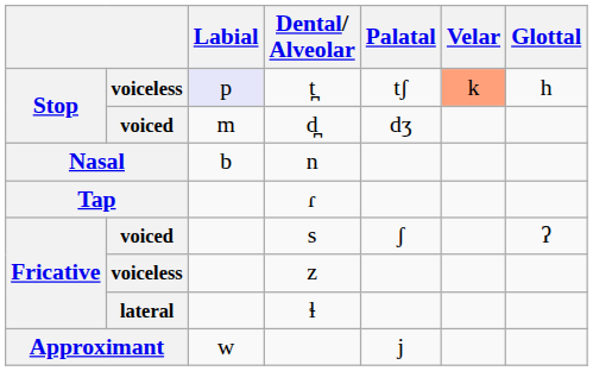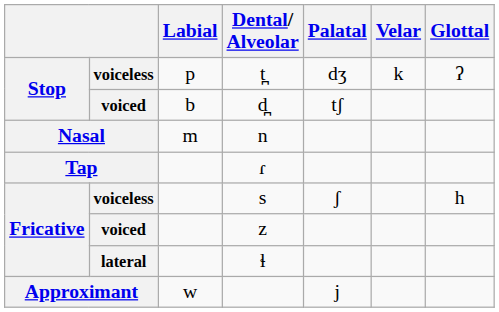 <table class="wikitable" style="text-align:center">
 <tr>
 <th colspan="2"></th>
 <th><a href='#'>Labial</a></th>
 <th><a href='#'>Dental</a>/<br><a href='#'>Alveolar</a></th>
 <th><a href='#'>Palatal</a></th>
 <th><a href='#'>Velar</a></th>
 <th><a href='#'>Glottal</a></th>
 </tr>
 <tr>
 <th rowspan="2"><a href='#'>Stop</a></th>
 <th><small>voiceless</small></th>
-<td style="background: lavender;">p</td>
+<td>p</td>
 <td>t̪</td>
-<td>tʃ</td>
-<td style="background: lightsalmon;">k</td>
-<td>h</td>
+<td>dʒ</td>
+<td>k</td>
+<td>ʔ</td>
 </tr>
 <tr>
 <th><small>voiced</small></th>
-<td>m</td>
+<td>b</td>
 <td>d̪</td>
-<td>dʒ</td>
+<td>tʃ</td>
 <td></td>
 <td></td>
 </tr>
 <tr>
 <th colspan="2"><a href='#'>Nasal</a></th>
-<td>b</td>
+<td>m</td>
 <td>n</td>
 <td></td>
 <td></td>
 <td></td>
 </tr>
 <tr>
 <th colspan="2"><a href='#'>Tap</a></th>
 <td></td>
 <td>ɾ</td>
 <td></td>
 <td></td>
 <td></td>
 </tr>
 <tr>
 <th rowspan="3"><a href='#'>Fricative</a></th>
-<th><small>voiced</small></th>
+<th><small>voiceless</small></th>
 <td></td>
 <td>s</td>
 <td>ʃ</td>
 <td></td>
-<td>ʔ</td>
+<td>h</td>
 </tr>
 <tr>
-<th><small>voiceless</small></th>
+<th><small>voiced</small></th>
 <td></td>
 <td>z</td>
 <td></td>
 <td></td>
 <td></td>
 </tr>
 <tr>
 <th><small>lateral</small></th>
 <td></td>
 <td>ɬ</td>
 <td></td>
 <td></td>
 <td></td>
 </tr>
 <tr>
 <th colspan="2"><a href='#'>Approximant</a></th>
 <td>w</td>
 <td></td>
 <td>j</td>
 <td></td>
 <td></td>
 </tr>
 </table>
